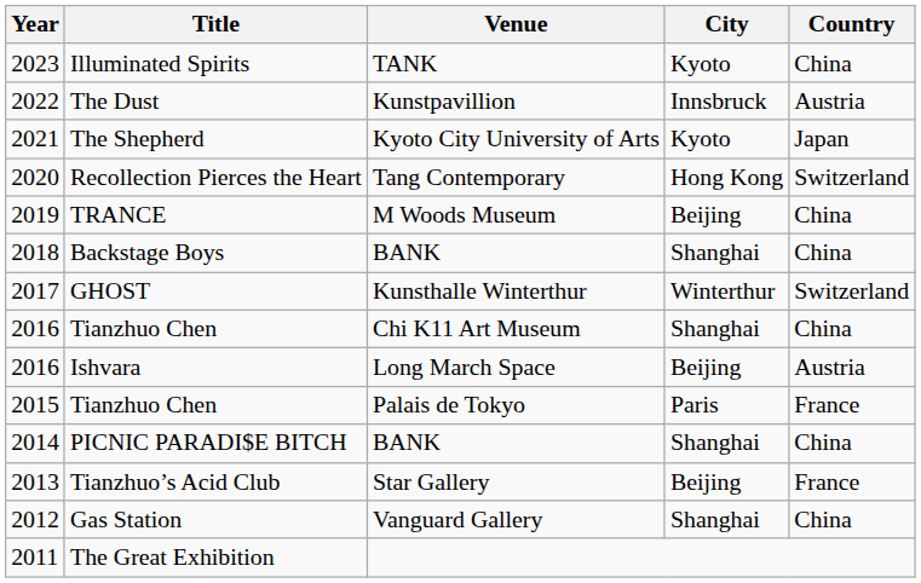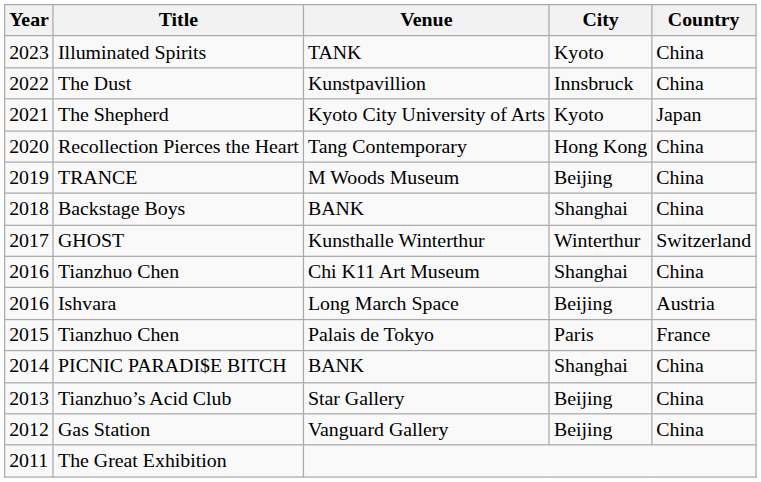 <table class="wikitable sortable">
 <tr>
 <th>Year</th>
 <th>Title</th>
 <th>Venue</th>
 <th>City</th>
 <th>Country</th>
 </tr>
 <tr>
 <td>2023</td>
 <td>Illuminated Spirits</td>
 <td>TANK</td>
 <td>Kyoto</td>
 <td>China</td>
 </tr>
 <tr>
 <td>2022</td>
 <td>The Dust</td>
 <td>Kunstpavillion</td>
 <td>Innsbruck</td>
-<td>Austria</td>
+<td>China</td>
 </tr>
 <tr>
 <td>2021</td>
 <td>The Shepherd</td>
 <td>Kyoto City University of Arts</td>
 <td>Kyoto</td>
 <td>Japan</td>
 </tr>
 <tr>
 <td>2020</td>
 <td>Recollection Pierces the Heart</td>
 <td>Tang Contemporary</td>
 <td>Hong Kong</td>
-<td>Switzerland</td>
+<td>China</td>
 </tr>
 <tr>
 <td>2019</td>
 <td>TRANCE</td>
 <td>M Woods Museum</td>
 <td>Beijing</td>
 <td>China</td>
 </tr>
 <tr>
 <td>2018</td>
 <td>Backstage Boys</td>
 <td>BANK</td>
 <td>Shanghai</td>
 <td>China</td>
 </tr>
 <tr>
 <td>2017</td>
 <td>GHOST</td>
 <td>Kunsthalle Winterthur</td>
 <td>Winterthur</td>
 <td>Switzerland</td>
 </tr>
 <tr>
 <td>2016</td>
 <td>Tianzhuo Chen</td>
 <td>Chi K11 Art Museum</td>
 <td>Shanghai</td>
 <td>China</td>
 </tr>
 <tr>
 <td>2016</td>
 <td>Ishvara</td>
 <td>Long March Space</td>
 <td>Beijing</td>
 <td>Austria</td>
 </tr>
 <tr>
 <td>2015</td>
 <td>Tianzhuo Chen</td>
 <td>Palais de Tokyo</td>
 <td>Paris</td>
 <td>France</td>
 </tr>
 <tr>
 <td>2014</td>
 <td>PICNIC PARADI$E BITCH</td>
 <td>BANK</td>
 <td>Shanghai</td>
 <td>China</td>
 </tr>
 <tr>
 <td>2013</td>
 <td>Tianzhuo’s Acid Club</td>
 <td>Star Gallery</td>
 <td>Beijing</td>
-<td>France</td>
+<td>China</td>
 </tr>
 <tr>
 <td>2012</td>
 <td>Gas Station</td>
 <td>Vanguard Gallery</td>
-<td>Shanghai</td>
+<td>Beijing</td>
 <td>China</td>
 </tr>
 <tr>
 <td>2011</td>
 <td>The Great Exhibition</td>
 </tr>
 </table>
